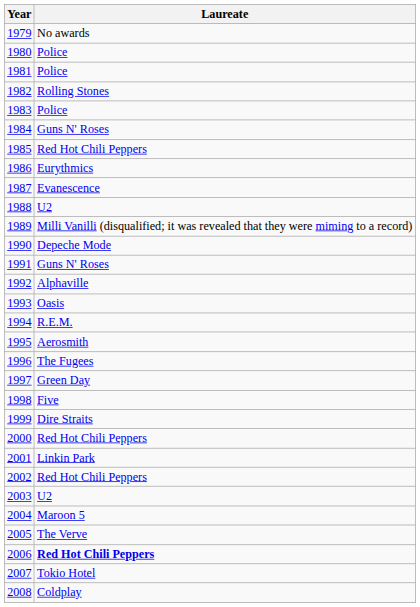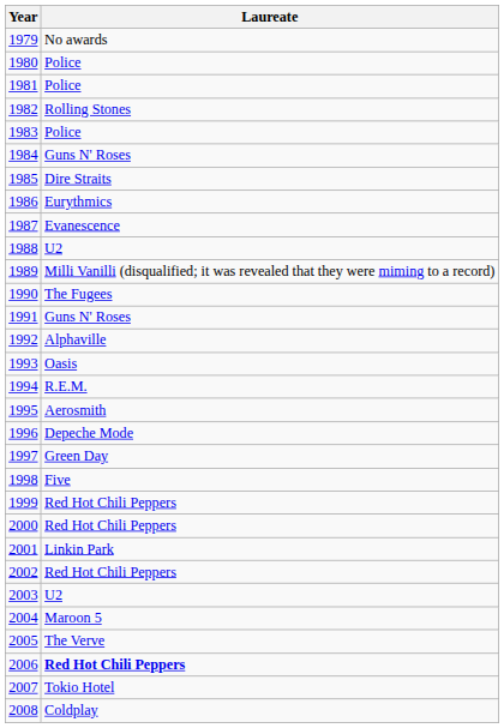 <table class="wikitable">
 <tr>
 <th>Year</th>
 <th>Laureate</th>
 </tr>
 <tr>
 <td><a href='#'>1979</a></td>
 <td>No awards</td>
 </tr>
 <tr>
 <td><a href='#'>1980</a></td>
 <td><a href='#'>Police</a></td>
 </tr>
 <tr>
 <td><a href='#'>1981</a></td>
 <td><a href='#'>Police</a></td>
 </tr>
 <tr>
 <td><a href='#'>1982</a></td>
 <td><a href='#'>Rolling Stones</a></td>
 </tr>
 <tr>
 <td><a href='#'>1983</a></td>
 <td><a href='#'>Police</a></td>
 </tr>
 <tr>
 <td><a href='#'>1984</a></td>
 <td><a href='#'>Guns N' Roses</a></td>
 </tr>
 <tr>
 <td><a href='#'>1985</a></td>
-<td><a href='#'>Red Hot Chili Peppers</a></td>
+<td><a href='#'>Dire Straits</a></td>
 </tr>
 <tr>
 <td><a href='#'>1986</a></td>
 <td><a href='#'>Eurythmics</a></td>
 </tr>
 <tr>
 <td><a href='#'>1987</a></td>
 <td><a href='#'>Evanescence</a></td>
 </tr>
 <tr>
 <td><a href='#'>1988</a></td>
 <td><a href='#'>U2</a></td>
 </tr>
 <tr>
 <td><a href='#'>1989</a></td>
 <td><a href='#'>Milli Vanilli</a> (disqualified; it was revealed that they were <a href='#'>miming</a> to a record)</td>
 </tr>
 <tr>
 <td><a href='#'>1990</a></td>
-<td><a href='#'>Depeche Mode</a></td>
+<td><a href='#'>The Fugees</a></td>
 </tr>
 <tr>
 <td><a href='#'>1991</a></td>
 <td><a href='#'>Guns N' Roses</a></td>
 </tr>
 <tr>
 <td><a href='#'>1992</a></td>
 <td><a href='#'>Alphaville</a></td>
 </tr>
 <tr>
 <td><a href='#'>1993</a></td>
 <td><a href='#'>Oasis</a></td>
 </tr>
 <tr>
 <td><a href='#'>1994</a></td>
 <td><a href='#'>R.E.M.</a></td>
 </tr>
 <tr>
 <td><a href='#'>1995</a></td>
 <td><a href='#'>Aerosmith</a></td>
 </tr>
 <tr>
 <td><a href='#'>1996</a></td>
-<td><a href='#'>The Fugees</a></td>
+<td><a href='#'>Depeche Mode</a></td>
 </tr>
 <tr>
 <td><a href='#'>1997</a></td>
 <td><a href='#'>Green Day</a></td>
 </tr>
 <tr>
 <td><a href='#'>1998</a></td>
 <td><a href='#'>Five</a></td>
 </tr>
 <tr>
 <td><a href='#'>1999</a></td>
-<td><a href='#'>Dire Straits</a></td>
+<td><a href='#'>Red Hot Chili Peppers</a></td>
 </tr>
 <tr>
 <td><a href='#'>2000</a></td>
 <td><a href='#'>Red Hot Chili Peppers</a></td>
 </tr>
 <tr>
 <td><a href='#'>2001</a></td>
 <td><a href='#'>Linkin Park</a></td>
 </tr>
 <tr>
 <td><a href='#'>2002</a></td>
 <td><a href='#'>Red Hot Chili Peppers</a></td>
 </tr>
 <tr>
 <td><a href='#'>2003</a></td>
 <td><a href='#'>U2</a></td>
 </tr>
 <tr>
 <td><a href='#'>2004</a></td>
 <td><a href='#'>Maroon 5</a></td>
 </tr>
 <tr>
 <td><a href='#'>2005</a></td>
 <td><a href='#'>The Verve</a></td>
 </tr>
 <tr>
 <td><a href='#'>2006</a></td>
 <td><strong><a href='#'>Red Hot Chili Peppers</a></strong></td>
 </tr>
 <tr>
 <td><a href='#'>2007</a></td>
 <td><a href='#'>Tokio Hotel</a></td>
 </tr>
 <tr>
 <td><a href='#'>2008</a></td>
 <td><a href='#'>Coldplay</a></td>
 </tr>
 </table>
